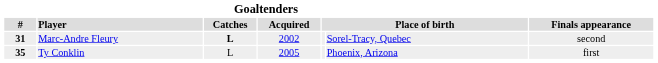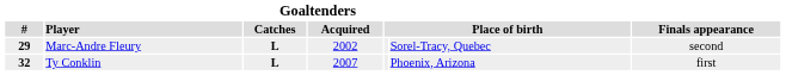 <table style="text-align:center;">
 <tr>
 <th colspan="6"><big>Goaltenders</big></th>
 </tr>
 <tr style="background:#dddddd;">
 <th style="width:3em">#</th>
 <th style="width:16em; text-align:left">Player</th>
 <th style="width:5em">Catches</th>
 <th style="width:6em">Acquired</th>
 <th style="width:20em" colspan="2">Place of birth</th>
 <th style="width:12em">Finals appearance</th>
 </tr>
 <tr style="background:#eeeeee;">
-<td><strong>31</strong></td>
+<td><strong>29</strong></td>
 <td align="left"><a href='#'>Marc-Andre Fleury</a></td>
 <td><strong>L</strong></td>
 <td><a href='#'>2002</a></td>
 <td></td>
 <td align="left"><a href='#'>Sorel-Tracy, Quebec</a></td>
 <td>second </td>
 </tr>
 <tr style="background:#eeeeee;">
-<td><strong>35</strong></td>
+<td><strong>32</strong></td>
 <td align="left"><a href='#'>Ty Conklin</a></td>
-<td>L</td>
-<td><a href='#'>2005</a></td>
+<td><strong>L</strong></td>
+<td><a href='#'>2007</a></td>
 <td></td>
 <td align="left"><a href='#'>Phoenix, Arizona</a></td>
 <td>first</td>
 </tr>
 </table>
